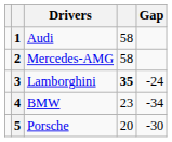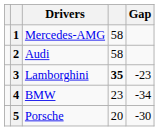 <table class="wikitable" style="font-size: 90%;">
 <tr>
 <th></th>
 <th></th>
 <th>Drivers</th>
 <th></th>
 <th>Gap</th>
 </tr>
 <tr>
 <td align="left"></td>
 <th>1</th>
-<td> <a href='#'>Audi</a></td>
+<td> <a href='#'>Mercedes-AMG</a></td>
 <td align="right">58</td>
 <td align="right"></td>
 </tr>
 <tr>
 <td align="left"></td>
 <th>2</th>
-<td> <a href='#'>Mercedes-AMG</a></td>
+<td> <a href='#'>Audi</a></td>
 <td align="right">58</td>
 <td align="right"></td>
 </tr>
 <tr>
 <td align="left"></td>
 <th>3</th>
 <td> <a href='#'>Lamborghini</a></td>
 <td align="right"><strong>35</strong></td>
-<td align="right">-24</td>
+<td align="right">-23</td>
 </tr>
 <tr>
 <td align="left"></td>
 <th>4</th>
 <td> <a href='#'>BMW</a></td>
 <td align="right">23</td>
 <td align="right">-34</td>
 </tr>
 <tr>
 <td align="left"></td>
 <th>5</th>
 <td> <a href='#'>Porsche</a></td>
 <td align="right">20</td>
 <td align="right">-30</td>
 </tr>
 </table>
